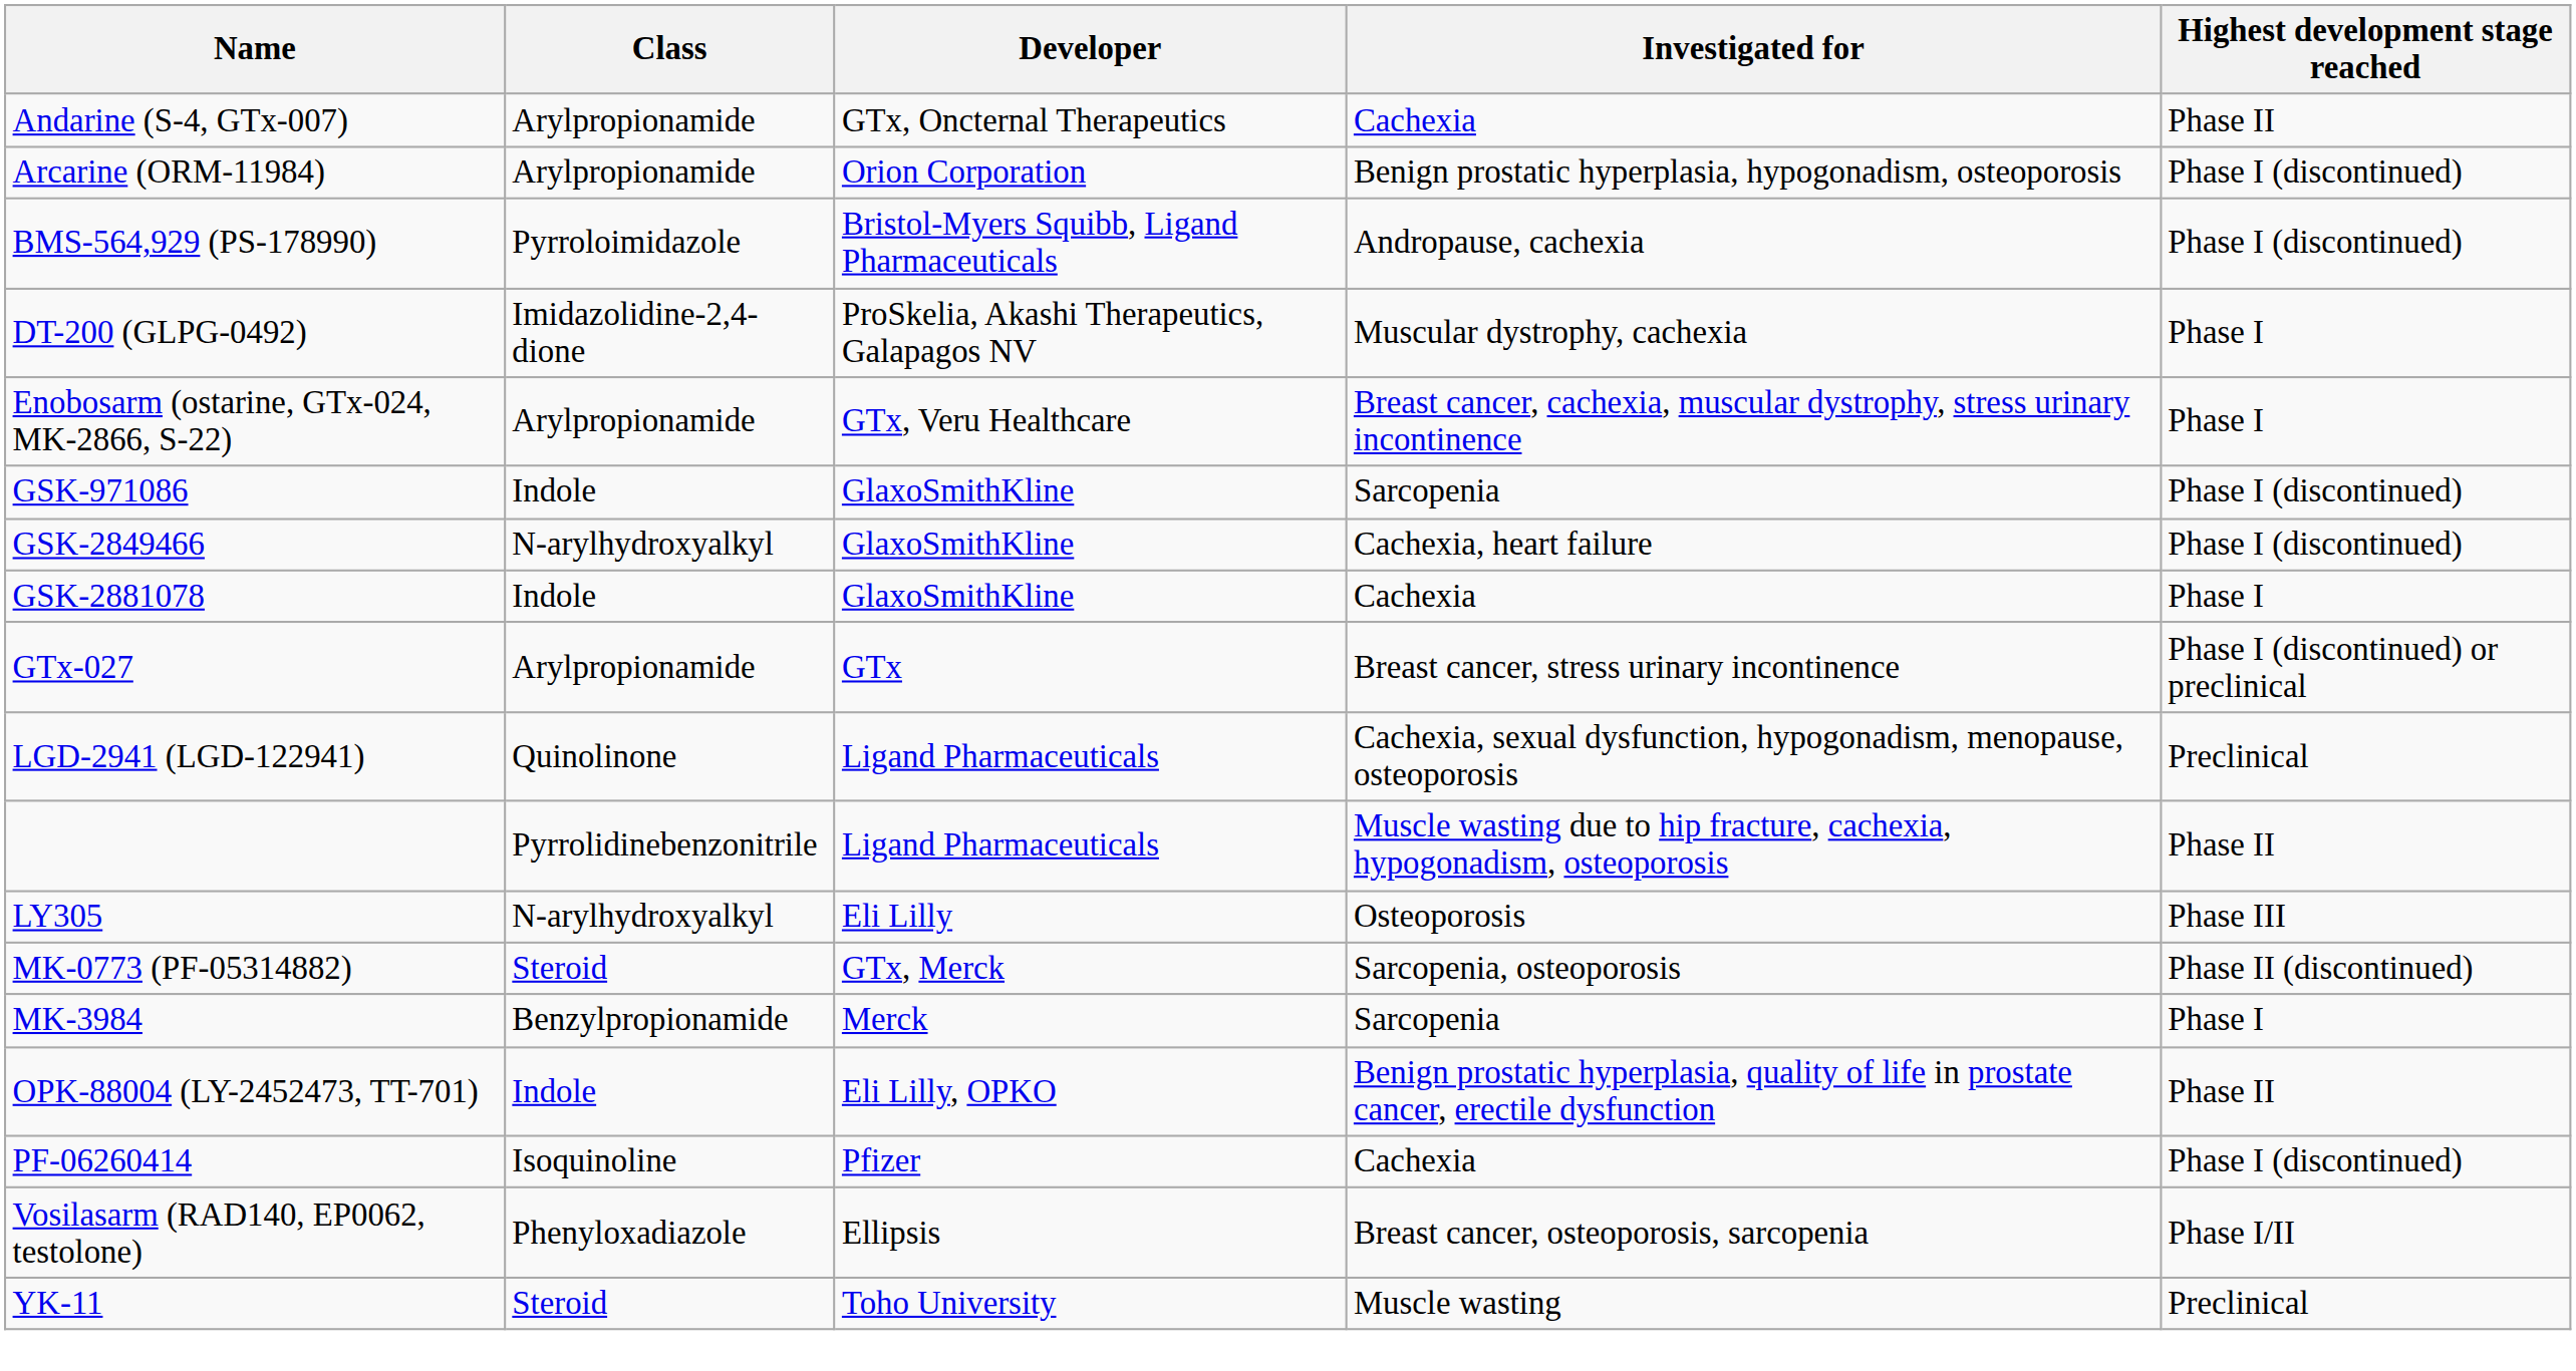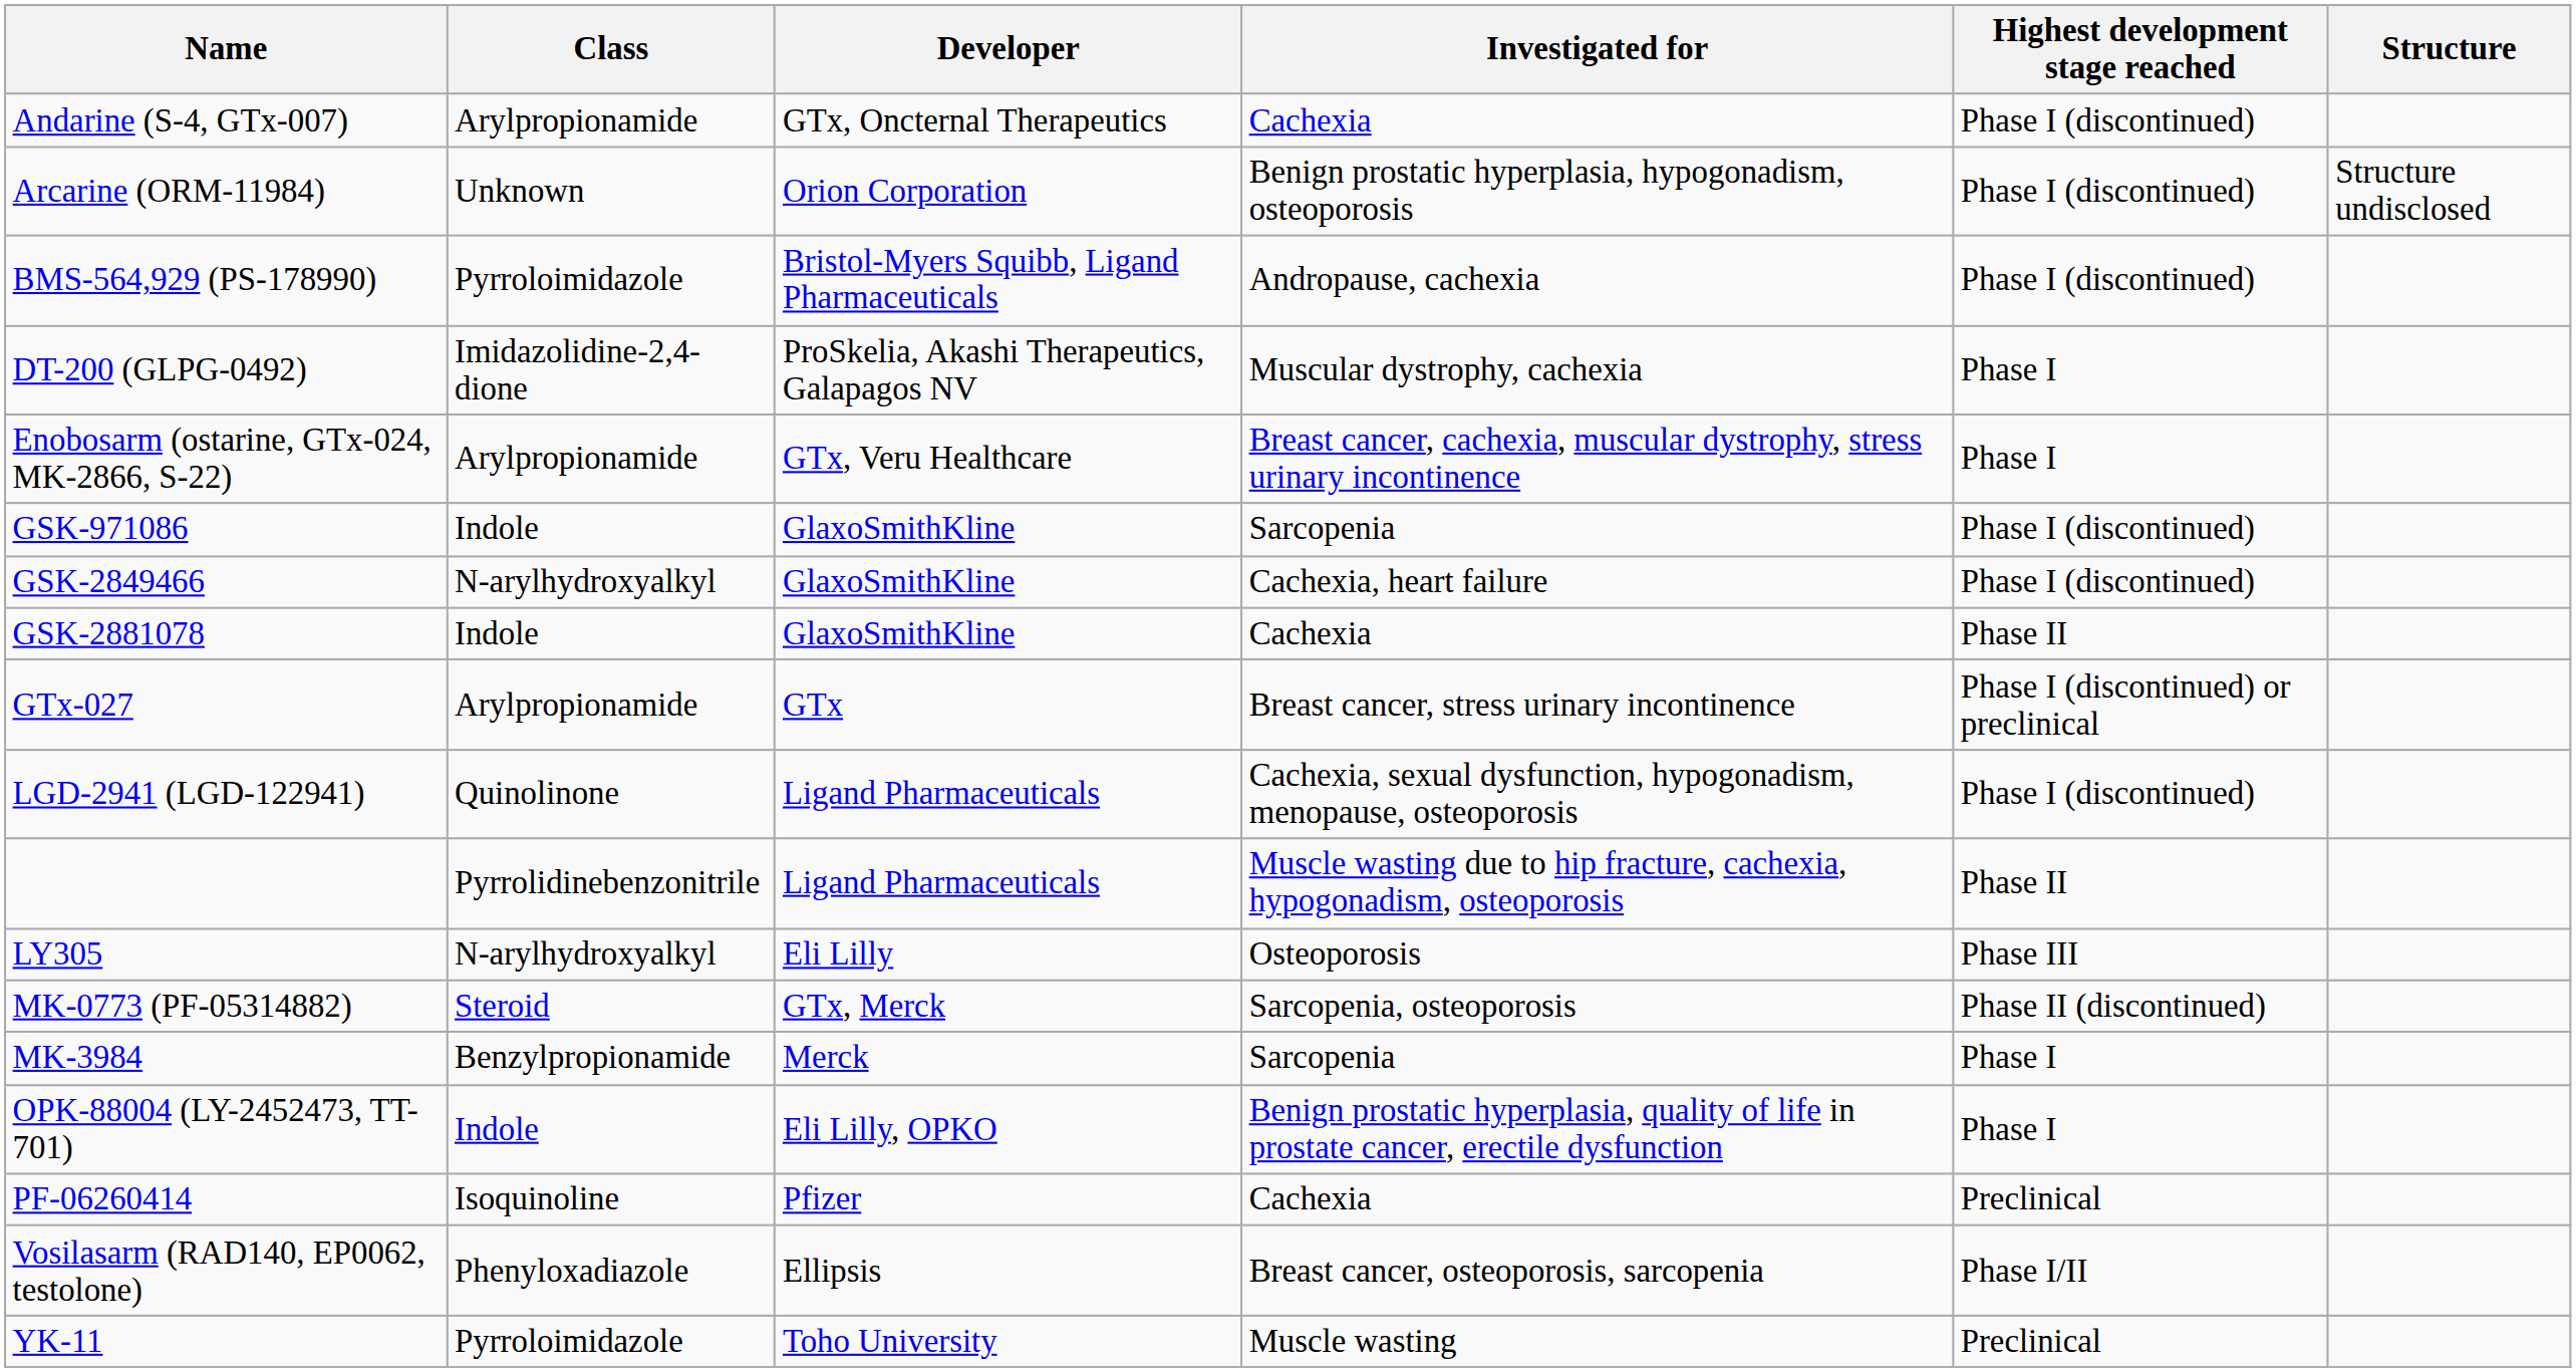 <table class="wikitable sortable plainrowheaders">
 <tr>
 <th scope="col">Name</th>
 <th scope="col">Class</th>
 <th scope="col">Developer</th>
 <th scope="col">Investigated for</th>
 <th scope="col">Highest development stage reached</th>
+<th scope="col">Structure</th>
 </tr>
 <tr>
 <td><a href='#'>Andarine</a> (S-4, GTx-007)</td>
 <td>Arylpropionamide</td>
 <td>GTx, Oncternal Therapeutics</td>
 <td><a href='#'>Cachexia</a></td>
-<td>Phase II</td>
+<td>Phase I (discontinued)</td>
+<td></td>
 </tr>
 <tr>
 <td><a href='#'>Arcarine</a> (ORM-11984)</td>
-<td>Arylpropionamide</td>
+<td>Unknown</td>
 <td><a href='#'>Orion Corporation</a></td>
 <td>Benign prostatic hyperplasia, hypogonadism, osteoporosis</td>
 <td>Phase I (discontinued)</td>
+<td>Structure undisclosed</td>
 </tr>
 <tr>
 <td><a href='#'>BMS-564,929</a> (PS-178990)</td>
 <td>Pyrroloimidazole</td>
 <td><a href='#'>Bristol-Myers Squibb</a>, <a href='#'>Ligand Pharmaceuticals</a></td>
 <td>Andropause, cachexia</td>
 <td>Phase I (discontinued)</td>
+<td></td>
 </tr>
 <tr>
 <td><a href='#'>DT-200</a> (GLPG-0492)</td>
 <td>Imidazolidine-2,4-dione</td>
 <td>ProSkelia, Akashi Therapeutics, Galapagos NV</td>
 <td>Muscular dystrophy, cachexia</td>
 <td>Phase I</td>
+<td></td>
 </tr>
 <tr>
 <td><a href='#'>Enobosarm</a> (ostarine, GTx-024, MK-2866, S-22)</td>
 <td>Arylpropionamide</td>
 <td><a href='#'>GTx</a>, Veru Healthcare</td>
 <td><a href='#'>Breast cancer</a>, <a href='#'>cachexia</a>, <a href='#'>muscular dystrophy</a>, <a href='#'>stress urinary incontinence</a></td>
 <td>Phase I</td>
+<td></td>
 </tr>
 <tr>
 <td><a href='#'>GSK-971086</a></td>
 <td>Indole</td>
 <td><a href='#'>GlaxoSmithKline</a></td>
 <td>Sarcopenia</td>
 <td>Phase I (discontinued)</td>
+<td></td>
 </tr>
 <tr>
 <td><a href='#'>GSK-2849466</a></td>
 <td>N-arylhydroxyalkyl </td>
 <td><a href='#'>GlaxoSmithKline</a></td>
 <td>Cachexia, heart failure</td>
 <td>Phase I (discontinued)</td>
+<td></td>
 </tr>
 <tr>
 <td><a href='#'>GSK-2881078</a></td>
 <td>Indole</td>
 <td><a href='#'>GlaxoSmithKline</a></td>
 <td>Cachexia</td>
-<td>Phase I</td>
+<td>Phase II</td>
+<td></td>
 </tr>
 <tr>
 <td><a href='#'>GTx-027</a></td>
 <td>Arylpropionamide</td>
 <td><a href='#'>GTx</a></td>
 <td>Breast cancer, stress urinary incontinence</td>
 <td>Phase I (discontinued) or preclinical</td>
+<td><br></td>
 </tr>
 <tr>
 <td><a href='#'>LGD-2941</a> (LGD-122941)</td>
 <td>Quinolinone</td>
 <td><a href='#'>Ligand Pharmaceuticals</a></td>
 <td>Cachexia, sexual dysfunction, hypogonadism, menopause, osteoporosis</td>
-<td data-sort-value="Phase 0">Preclinical</td>
+<td>Phase I (discontinued)</td>
+<td></td>
 </tr>
 <tr>
 <td></td>
 <td>Pyrrolidinebenzonitrile</td>
 <td><a href='#'>Ligand Pharmaceuticals</a></td>
 <td><a href='#'>Muscle wasting</a> due to <a href='#'>hip fracture</a>, <a href='#'>cachexia</a>, <a href='#'>hypogonadism</a>, <a href='#'>osteoporosis</a></td>
 <td>Phase II</td>
+<td></td>
 </tr>
 <tr>
 <td><a href='#'>LY305</a></td>
 <td>N-arylhydroxyalkyl</td>
 <td><a href='#'>Eli Lilly</a></td>
 <td>Osteoporosis</td>
 <td>Phase III</td>
+<td></td>
 </tr>
 <tr>
 <td><a href='#'>MK-0773</a> (PF-05314882)</td>
 <td><a href='#'>Steroid</a></td>
 <td><a href='#'>GTx</a>, <a href='#'>Merck</a></td>
 <td>Sarcopenia, osteoporosis</td>
 <td>Phase II (discontinued)</td>
+<td></td>
 </tr>
 <tr>
 <td><a href='#'>MK-3984</a></td>
 <td>Benzylpropionamide</td>
 <td><a href='#'>Merck</a></td>
 <td>Sarcopenia</td>
 <td>Phase I</td>
+<td></td>
 </tr>
 <tr>
 <td><a href='#'>OPK-88004</a> (LY-2452473, TT-701)</td>
 <td><a href='#'>Indole</a></td>
 <td><a href='#'>Eli Lilly</a>, <a href='#'>OPKO</a></td>
 <td><a href='#'>Benign prostatic hyperplasia</a>, <a href='#'>quality of life</a> in <a href='#'>prostate cancer</a>, <a href='#'>erectile dysfunction</a></td>
-<td>Phase II</td>
+<td>Phase I</td>
+<td></td>
 </tr>
 <tr>
 <td><a href='#'>PF-06260414</a></td>
 <td>Isoquinoline</td>
 <td><a href='#'>Pfizer</a></td>
 <td>Cachexia</td>
-<td>Phase I (discontinued)</td>
+<td data-sort-value="Phase 0">Preclinical</td>
+<td></td>
 </tr>
 <tr>
 <td><a href='#'>Vosilasarm</a> (RAD140, EP0062, testolone)</td>
 <td>Phenyloxadiazole</td>
 <td>Ellipsis</td>
 <td>Breast cancer, osteoporosis, sarcopenia</td>
 <td>Phase I/II</td>
+<td></td>
 </tr>
 <tr>
 <td><a href='#'>YK-11</a></td>
-<td><a href='#'>Steroid</a></td>
+<td>Pyrroloimidazole</td>
 <td><a href='#'>Toho University</a></td>
 <td>Muscle wasting</td>
 <td data-sort-value="Phase 0">Preclinical</td>
+<td></td>
 </tr>
 </table>
